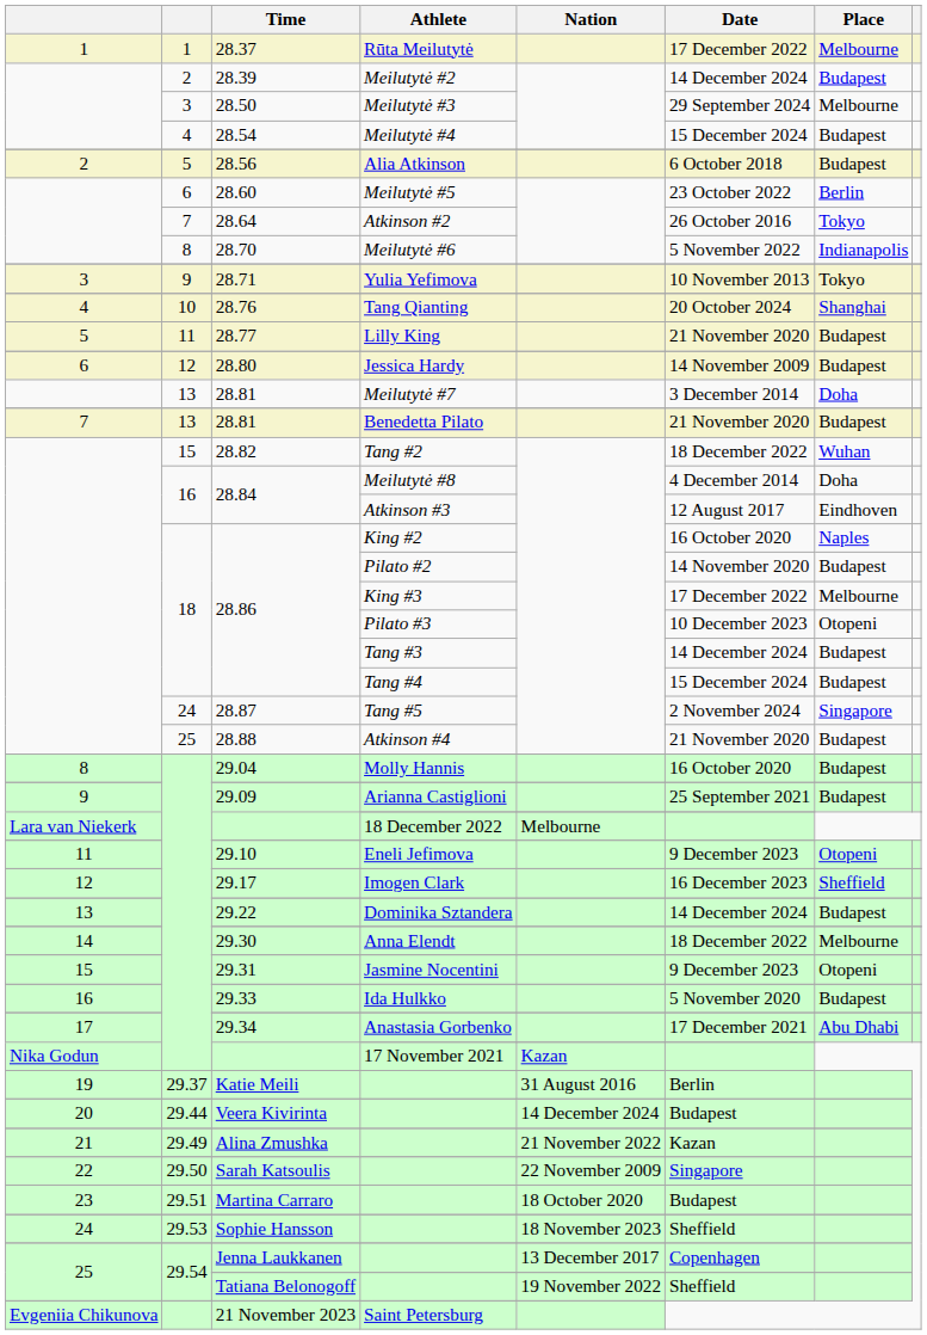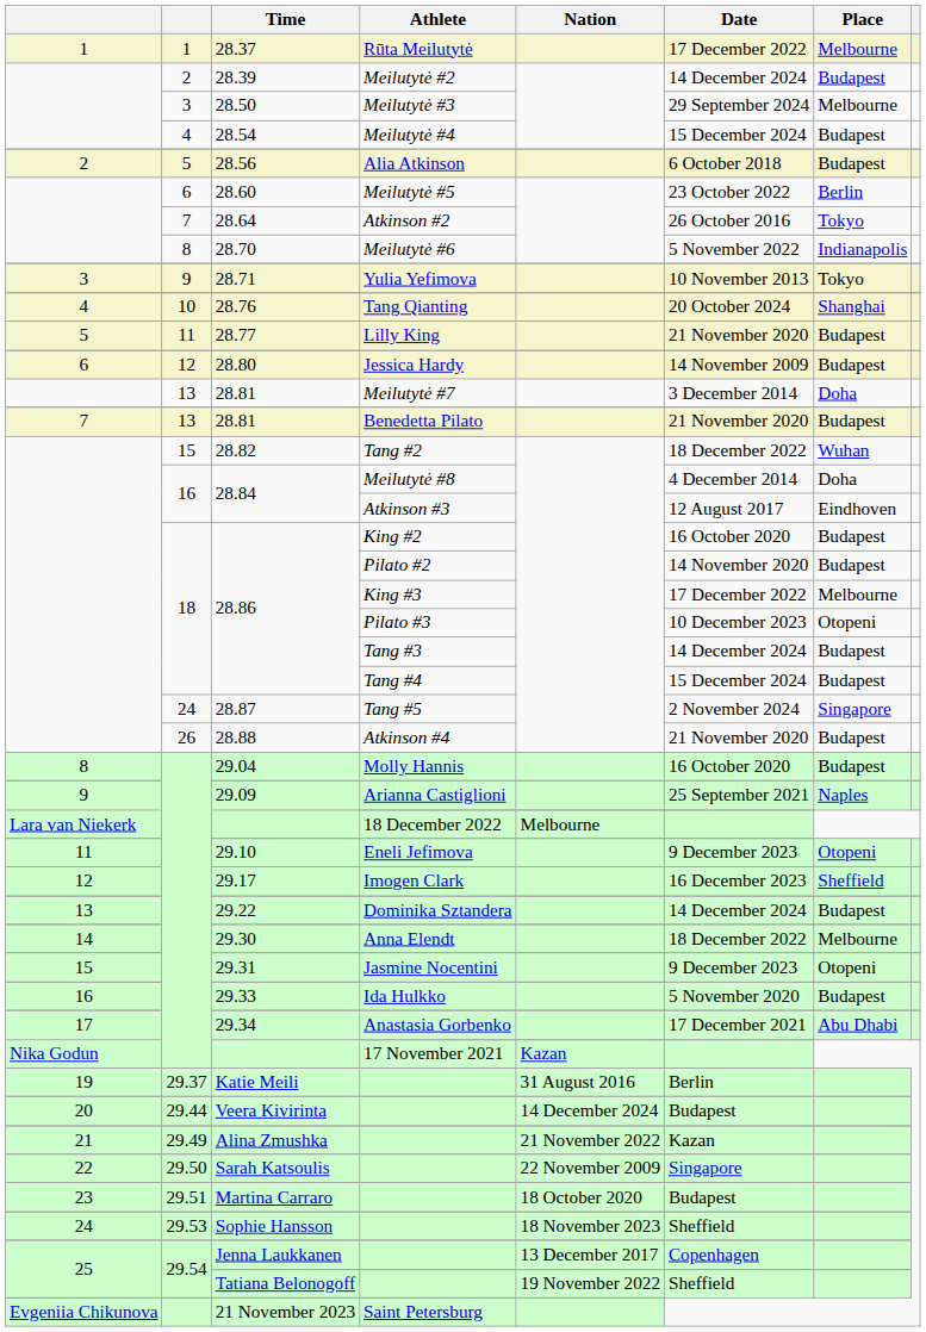 <table class="wikitable sortable">
 <tr>
 <th></th>
 <th></th>
 <th>Time</th>
 <th>Athlete</th>
 <th>Nation</th>
 <th>Date</th>
 <th>Place</th>
 <th class="unsortable"></th>
 </tr>
 <tr bgcolor=f6F5CE>
 <td align=center>1</td>
 <td align=center>1</td>
 <td>28.37</td>
 <td><a href='#'>Rūta Meilutytė</a></td>
 <td></td>
 <td>17 December 2022</td>
 <td><a href='#'>Melbourne</a></td>
 <td></td>
 </tr>
 <tr>
 <td rowspan="3"></td>
 <td align=center>2</td>
 <td>28.39</td>
 <td><em>Meilutytė #2</em></td>
 <td rowspan="3"></td>
 <td>14 December 2024</td>
 <td><a href='#'>Budapest</a></td>
 <td></td>
 </tr>
 <tr>
 <td align=center>3</td>
 <td>28.50</td>
 <td><em>Meilutytė #3</em></td>
 <td>29 September 2024</td>
 <td>Melbourne</td>
 <td></td>
 </tr>
 <tr>
 <td align=center>4</td>
 <td>28.54</td>
 <td><em>Meilutytė #4</em></td>
 <td>15 December 2024</td>
 <td>Budapest</td>
 <td></td>
 </tr>
 <tr>
 </tr>
 <tr bgcolor=f6F5CE>
 <td align=center>2</td>
 <td align=center>5</td>
 <td>28.56</td>
 <td><a href='#'>Alia Atkinson</a></td>
 <td></td>
 <td>6 October 2018</td>
 <td>Budapest</td>
 <td></td>
 </tr>
 <tr>
 <td rowspan="3"></td>
 <td align=center>6</td>
 <td>28.60</td>
 <td><em>Meilutytė #5</em></td>
 <td rowspan="3"></td>
 <td>23 October 2022</td>
 <td><a href='#'>Berlin</a></td>
 <td></td>
 </tr>
 <tr>
 <td align=center>7</td>
 <td>28.64</td>
 <td><em>Atkinson #2</em></td>
 <td>26 October 2016</td>
 <td><a href='#'>Tokyo</a></td>
 <td></td>
 </tr>
 <tr>
 <td align=center>8</td>
 <td>28.70</td>
 <td><em>Meilutytė #6</em></td>
 <td>5 November 2022</td>
 <td><a href='#'>Indianapolis</a></td>
 <td></td>
 </tr>
 <tr>
 </tr>
 <tr bgcolor=f6F5CE>
 <td align=center>3</td>
 <td align=center>9</td>
 <td>28.71</td>
 <td><a href='#'>Yulia Yefimova</a></td>
 <td></td>
 <td>10 November 2013</td>
 <td>Tokyo</td>
 <td></td>
 </tr>
 <tr>
 </tr>
 <tr bgcolor=f6F5CE>
 <td align=center>4</td>
 <td align=center>10</td>
 <td>28.76</td>
 <td><a href='#'>Tang Qianting</a></td>
 <td></td>
 <td>20 October 2024</td>
 <td><a href='#'>Shanghai</a></td>
 <td></td>
 </tr>
 <tr>
 </tr>
 <tr bgcolor=f6F5CE>
 <td align=center>5</td>
 <td align=center>11</td>
 <td>28.77</td>
 <td><a href='#'>Lilly King</a></td>
 <td></td>
 <td>21 November 2020</td>
 <td>Budapest</td>
 <td></td>
 </tr>
 <tr>
 </tr>
 <tr bgcolor=f6F5CE>
 <td align=center>6</td>
 <td align=center>12</td>
 <td>28.80</td>
 <td><a href='#'>Jessica Hardy</a></td>
 <td></td>
 <td>14 November 2009</td>
 <td>Budapest</td>
 <td></td>
 </tr>
 <tr>
 <td></td>
 <td align=center>13</td>
 <td>28.81</td>
 <td><em>Meilutytė #7</em></td>
 <td></td>
 <td>3 December 2014</td>
 <td><a href='#'>Doha</a></td>
 <td></td>
 </tr>
 <tr>
 </tr>
 <tr bgcolor=f6F5CE>
 <td align=center>7</td>
 <td align=center>13</td>
 <td>28.81</td>
 <td><a href='#'>Benedetta Pilato</a></td>
 <td></td>
 <td>21 November 2020</td>
 <td>Budapest</td>
 <td></td>
 </tr>
 <tr>
 <td rowspan="11"></td>
 <td align=center>15</td>
 <td>28.82</td>
 <td><em>Tang #2</em></td>
 <td rowspan="11"></td>
 <td>18 December 2022</td>
 <td><a href='#'>Wuhan</a></td>
 <td></td>
 </tr>
 <tr>
 <td rowspan="2" align=center>16</td>
 <td rowspan="2">28.84</td>
 <td><em>Meilutytė #8</em></td>
 <td>4 December 2014</td>
 <td>Doha</td>
 <td></td>
 </tr>
 <tr>
 <td><em>Atkinson #3</em></td>
 <td>12 August 2017</td>
 <td>Eindhoven</td>
 <td></td>
 </tr>
 <tr>
 <td rowspan="6" align=center>18</td>
 <td rowspan="6">28.86</td>
 <td><em>King #2</em></td>
 <td>16 October 2020</td>
-<td><a href='#'>Naples</a></td>
+<td>Budapest</td>
 <td></td>
 </tr>
 <tr>
 <td><em>Pilato #2</em></td>
 <td>14 November 2020</td>
 <td>Budapest</td>
 <td></td>
 </tr>
 <tr>
 <td><em>King #3</em></td>
 <td>17 December 2022</td>
 <td>Melbourne</td>
 <td></td>
 </tr>
 <tr>
 <td><em>Pilato #3</em></td>
 <td>10 December 2023</td>
 <td>Otopeni</td>
 <td></td>
 </tr>
 <tr>
 <td><em>Tang #3</em></td>
 <td>14 December 2024</td>
 <td>Budapest</td>
 <td></td>
 </tr>
 <tr>
 <td><em>Tang #4</em></td>
 <td>15 December 2024</td>
 <td>Budapest</td>
 <td></td>
 </tr>
 <tr>
 <td align=center>24</td>
 <td>28.87</td>
 <td><em>Tang #5</em></td>
 <td>2 November 2024</td>
 <td><a href='#'>Singapore</a></td>
 <td></td>
 </tr>
 <tr>
-<td align=center>25</td>
+<td align=center>26</td>
 <td>28.88</td>
 <td><em>Atkinson #4</em></td>
 <td>21 November 2020</td>
 <td>Budapest</td>
 <td></td>
 </tr>
 <tr>
 </tr>
 <tr bgcolor=CCFFCC>
 <td align=center>8</td>
 <td rowspan="21"></td>
 <td>29.04</td>
 <td><a href='#'>Molly Hannis</a></td>
 <td></td>
 <td>16 October 2020</td>
 <td>Budapest</td>
 <td></td>
 </tr>
 <tr>
 </tr>
 <tr bgcolor=CCFFCC>
 <td rowspan="2" align=center>9</td>
 <td rowspan="2">29.09</td>
 <td><a href='#'>Arianna Castiglioni</a></td>
 <td></td>
 <td>25 September 2021</td>
-<td>Budapest</td>
+<td><a href='#'>Naples</a></td>
 <td></td>
 </tr>
 <tr>
 </tr>
 <tr bgcolor=CCFFCC>
 <td><a href='#'>Lara van Niekerk</a></td>
 <td></td>
 <td>18 December 2022</td>
 <td>Melbourne</td>
 <td></td>
 </tr>
 <tr>
 </tr>
 <tr bgcolor=CCFFCC>
 <td align=center>11</td>
 <td>29.10</td>
 <td><a href='#'>Eneli Jefimova</a></td>
 <td></td>
 <td>9 December 2023</td>
 <td><a href='#'>Otopeni</a></td>
 <td></td>
 </tr>
 <tr>
 </tr>
 <tr bgcolor=CCFFCC>
 <td align=center>12</td>
 <td>29.17</td>
 <td><a href='#'>Imogen Clark</a></td>
 <td></td>
 <td>16 December 2023</td>
 <td><a href='#'>Sheffield</a></td>
 <td></td>
 </tr>
 <tr>
 </tr>
 <tr bgcolor=CCFFCC>
 <td align=center>13</td>
 <td>29.22</td>
 <td><a href='#'>Dominika Sztandera</a></td>
 <td></td>
 <td>14 December 2024</td>
 <td>Budapest</td>
 <td></td>
 </tr>
 <tr>
 </tr>
 <tr bgcolor=CCFFCC>
 <td align=center>14</td>
 <td>29.30</td>
 <td><a href='#'>Anna Elendt</a></td>
 <td></td>
 <td>18 December 2022</td>
 <td>Melbourne</td>
 <td></td>
 </tr>
 <tr>
 </tr>
 <tr bgcolor=CCFFCC>
 <td align=center>15</td>
 <td>29.31</td>
 <td><a href='#'>Jasmine Nocentini</a></td>
 <td></td>
 <td>9 December 2023</td>
 <td>Otopeni</td>
 <td></td>
 </tr>
 <tr>
 </tr>
 <tr bgcolor=CCFFCC>
 <td align=center>16</td>
 <td>29.33</td>
 <td><a href='#'>Ida Hulkko</a></td>
 <td></td>
 <td>5 November 2020</td>
 <td>Budapest</td>
 <td></td>
 </tr>
 <tr>
 </tr>
 <tr bgcolor=CCFFCC>
 <td rowspan="2" align=center>17</td>
 <td rowspan="2">29.34</td>
 <td><a href='#'>Anastasia Gorbenko</a></td>
 <td></td>
 <td>17 December 2021</td>
 <td><a href='#'>Abu Dhabi</a></td>
 <td></td>
 </tr>
 <tr>
 </tr>
 <tr bgcolor=CCFFCC>
 <td><a href='#'>Nika Godun</a></td>
 <td></td>
 <td>17 November 2021</td>
 <td><a href='#'>Kazan</a></td>
 <td></td>
 </tr>
 <tr>
 </tr>
 <tr bgcolor=CCFFCC>
 <td align=center>19</td>
 <td>29.37</td>
 <td><a href='#'>Katie Meili</a></td>
 <td></td>
 <td>31 August 2016</td>
 <td>Berlin</td>
 <td></td>
 </tr>
 <tr>
 </tr>
 <tr bgcolor=CCFFCC>
 <td align=center>20</td>
 <td>29.44</td>
 <td><a href='#'>Veera Kivirinta</a></td>
 <td></td>
 <td>14 December 2024</td>
 <td>Budapest</td>
 <td></td>
 </tr>
 <tr>
 </tr>
 <tr bgcolor=CCFFCC>
 <td align=center>21</td>
 <td>29.49</td>
 <td><a href='#'>Alina Zmushka</a></td>
 <td></td>
 <td>21 November 2022</td>
 <td>Kazan</td>
 <td></td>
 </tr>
 <tr>
 </tr>
 <tr bgcolor=CCFFCC>
 <td align=center>22</td>
 <td>29.50</td>
 <td><a href='#'>Sarah Katsoulis</a></td>
 <td></td>
 <td>22 November 2009</td>
 <td><a href='#'>Singapore</a></td>
 <td></td>
 </tr>
 <tr>
 </tr>
 <tr bgcolor=CCFFCC>
 <td align=center>23</td>
 <td>29.51</td>
 <td><a href='#'>Martina Carraro</a></td>
 <td></td>
 <td>18 October 2020</td>
 <td>Budapest</td>
 <td></td>
 </tr>
 <tr>
 </tr>
 <tr bgcolor=CCFFCC>
 <td align=center>24</td>
 <td>29.53</td>
 <td><a href='#'>Sophie Hansson</a></td>
 <td></td>
 <td>18 November 2023</td>
 <td>Sheffield</td>
 <td></td>
 </tr>
 <tr>
 </tr>
 <tr bgcolor=CCFFCC>
 <td rowspan="3" align=center>25</td>
 <td rowspan="3">29.54</td>
 <td><a href='#'>Jenna Laukkanen</a></td>
 <td></td>
 <td>13 December 2017</td>
 <td><a href='#'>Copenhagen</a></td>
 <td></td>
 </tr>
 <tr>
 </tr>
 <tr bgcolor=CCFFCC>
 <td><a href='#'>Tatiana Belonogoff</a></td>
 <td></td>
 <td>19 November 2022</td>
 <td>Sheffield</td>
 <td></td>
 </tr>
 <tr>
 </tr>
 <tr bgcolor=CCFFCC>
 <td><a href='#'>Evgeniia Chikunova</a></td>
 <td></td>
 <td>21 November 2023</td>
 <td><a href='#'>Saint Petersburg</a></td>
 <td></td>
 </tr>
 </table>
